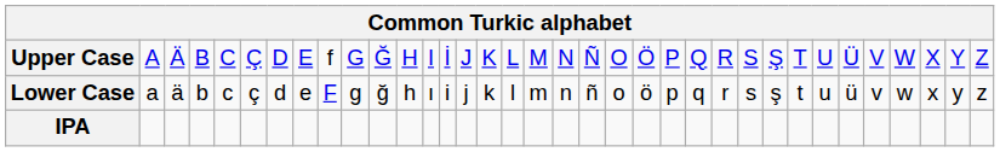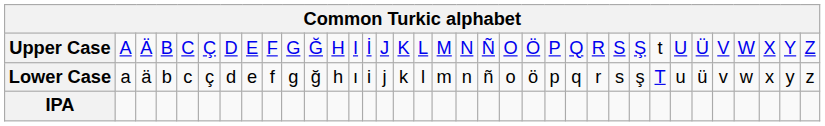 <table class=wikitable style="text-align:center;">
 <tr>
 <th colspan=52>Common Turkic alphabet</th>
 </tr>
 <tr>
 <th>Upper Case</th>
 <td><a href='#'>A</a></td>
 <td><a href='#'>Ä</a></td>
 <td><a href='#'>B</a></td>
 <td><a href='#'>C</a></td>
 <td><a href='#'>Ç</a></td>
 <td><a href='#'>D</a></td>
 <td><a href='#'>E</a></td>
-<td>f</td>
+<td><a href='#'>F</a></td>
 <td><a href='#'>G</a></td>
 <td><a href='#'>Ğ</a></td>
 <td><a href='#'>H</a></td>
 <td><a href='#'>I</a></td>
 <td><a href='#'>İ</a></td>
 <td><a href='#'>J</a></td>
 <td><a href='#'>K</a></td>
 <td><a href='#'>L</a></td>
 <td><a href='#'>M</a></td>
 <td><a href='#'>N</a></td>
 <td><a href='#'>Ñ</a></td>
 <td><a href='#'>O</a></td>
 <td><a href='#'>Ö</a></td>
 <td><a href='#'>P</a></td>
 <td><a href='#'>Q</a></td>
 <td><a href='#'>R</a></td>
 <td><a href='#'>S</a></td>
 <td><a href='#'>Ş</a></td>
-<td><a href='#'>T</a></td>
+<td>t</td>
 <td><a href='#'>U</a></td>
 <td><a href='#'>Ü</a></td>
 <td><a href='#'>V</a></td>
 <td><a href='#'>W</a></td>
 <td><a href='#'>X</a></td>
 <td><a href='#'>Y</a></td>
 <td><a href='#'>Z</a></td>
 </tr>
 <tr>
 <th>Lower Case</th>
 <td>a</td>
 <td>ä</td>
 <td>b</td>
 <td>c</td>
 <td>ç</td>
 <td>d</td>
 <td>e</td>
-<td><a href='#'>F</a></td>
+<td>f</td>
 <td>g</td>
 <td>ğ</td>
 <td>h</td>
 <td>ı</td>
 <td>i</td>
 <td>j</td>
 <td>k</td>
 <td>l</td>
 <td>m</td>
 <td>n</td>
 <td>ñ</td>
 <td>o</td>
 <td>ö</td>
 <td>p</td>
 <td>q</td>
 <td>r</td>
 <td>s</td>
 <td>ş</td>
-<td>t</td>
+<td><a href='#'>T</a></td>
 <td>u</td>
 <td>ü</td>
 <td>v</td>
 <td>w</td>
 <td>x</td>
 <td>y</td>
 <td>z</td>
 </tr>
 <tr>
 <th>IPA</th>
 <td></td>
 <td></td>
 <td></td>
 <td></td>
 <td></td>
 <td></td>
 <td></td>
 <td></td>
 <td></td>
 <td></td>
 <td></td>
 <td></td>
 <td></td>
 <td></td>
 <td></td>
 <td></td>
 <td></td>
 <td></td>
 <td></td>
 <td></td>
 <td></td>
 <td></td>
 <td></td>
 <td></td>
 <td></td>
 <td></td>
 <td></td>
 <td></td>
 <td></td>
 <td></td>
 <td></td>
 <td></td>
 <td></td>
 <td></td>
 </tr>
 </table>
